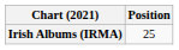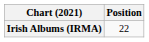 <table class="wikitable plainrowheaders" style="text-align:center;">
 <tr>
 <th scope="col">Chart (2021)</th>
 <th scope="col">Position</th>
 </tr>
 <tr>
 <th scope="row">Irish Albums (IRMA)</th>
-<td>25</td>
+<td>22</td>
 </tr>
 </table>
